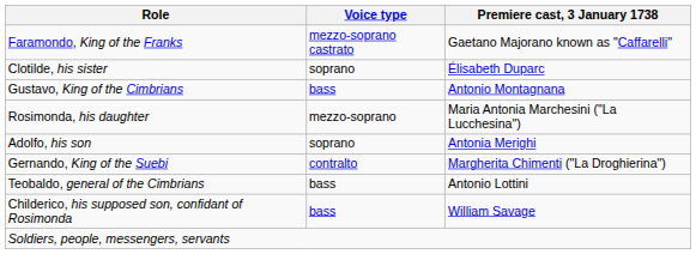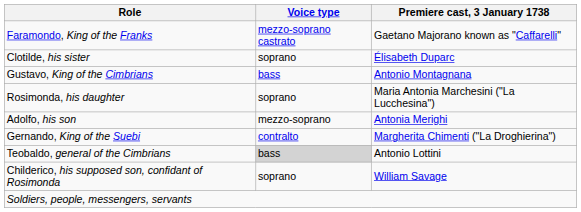 <table class="wikitable">
 <tr>
 <th>Role</th>
 <th><a href='#'>Voice type</a></th>
 <th>Premiere cast, 3 January 1738</th>
 </tr>
 <tr>
 <td><a href='#'>Faramondo</a>, <em>King of the <a href='#'>Franks</a></em></td>
 <td><a href='#'>mezzo-soprano</a> <a href='#'>castrato</a></td>
 <td>Gaetano Majorano known as "<a href='#'>Caffarelli</a>"</td>
 </tr>
 <tr>
 <td>Clotilde, <em>his sister</em></td>
 <td>soprano</td>
 <td><a href='#'>Élisabeth Duparc</a></td>
 </tr>
 <tr>
 <td>Gustavo, <em>King of the <a href='#'>Cimbrians</a></em></td>
 <td><a href='#'>bass</a></td>
 <td><a href='#'>Antonio Montagnana</a></td>
 </tr>
 <tr>
 <td>Rosimonda, <em>his daughter</em></td>
-<td>mezzo-soprano</td>
+<td>soprano</td>
 <td>Maria Antonia Marchesini ("La Lucchesina")</td>
 </tr>
 <tr>
 <td>Adolfo, <em>his son</em></td>
-<td>soprano</td>
+<td>mezzo-soprano</td>
 <td><a href='#'>Antonia Merighi</a></td>
 </tr>
 <tr>
 <td>Gernando, <em>King of the <a href='#'>Suebi</a></em></td>
 <td><a href='#'>contralto</a></td>
 <td><a href='#'>Margherita Chimenti</a> ("La Droghierina")</td>
 </tr>
 <tr>
 <td>Teobaldo, <em>general of the Cimbrians</em></td>
-<td>bass</td>
+<td style="background: lightgrey;">bass</td>
 <td>Antonio Lottini</td>
 </tr>
 <tr>
 <td>Childerico, <em>his supposed son, confidant of Rosimonda</em></td>
-<td><a href='#'>bass</a></td>
+<td>soprano</td>
 <td><a href='#'>William Savage</a></td>
 </tr>
 <tr>
 <td colspan=3><em>Soldiers, people, messengers, servants</em></td>
 </tr>
 </table>
